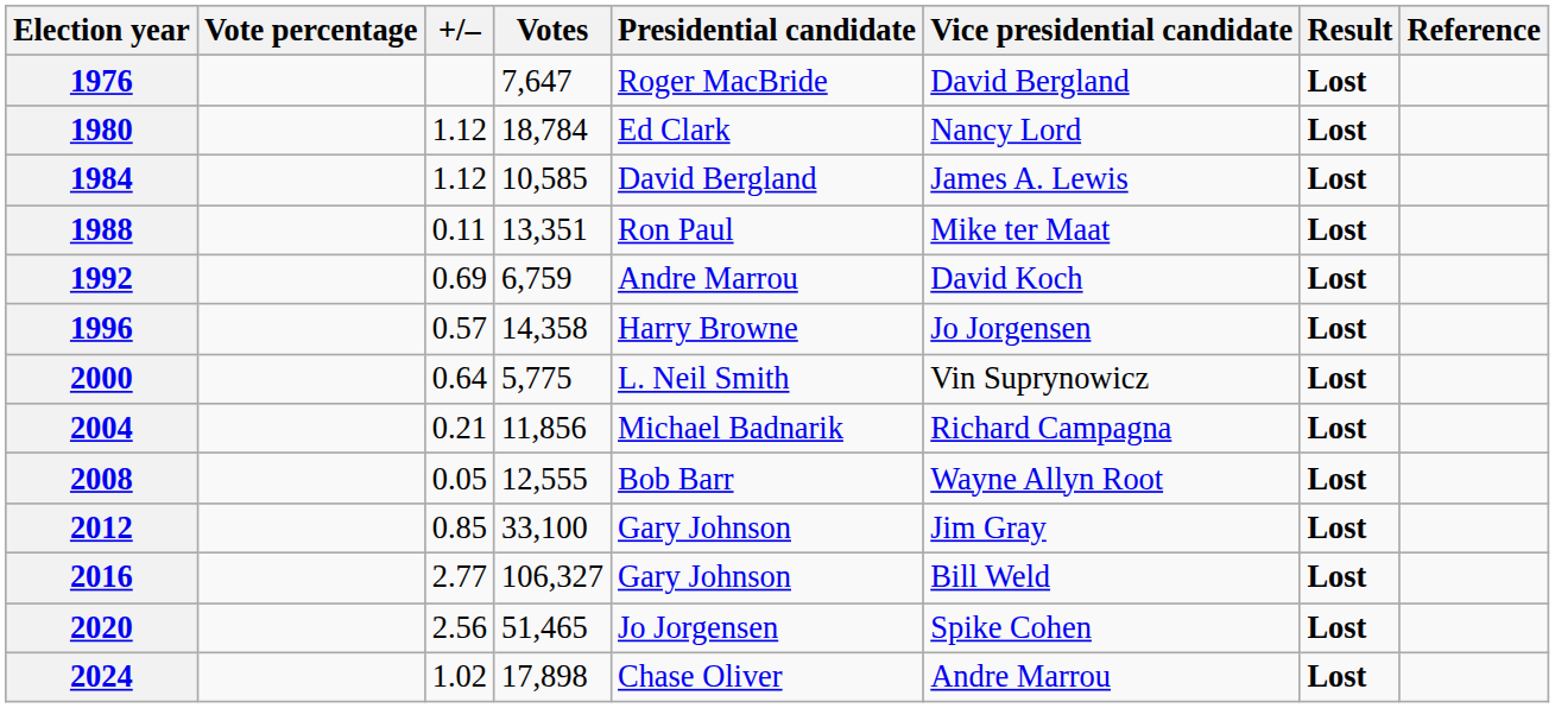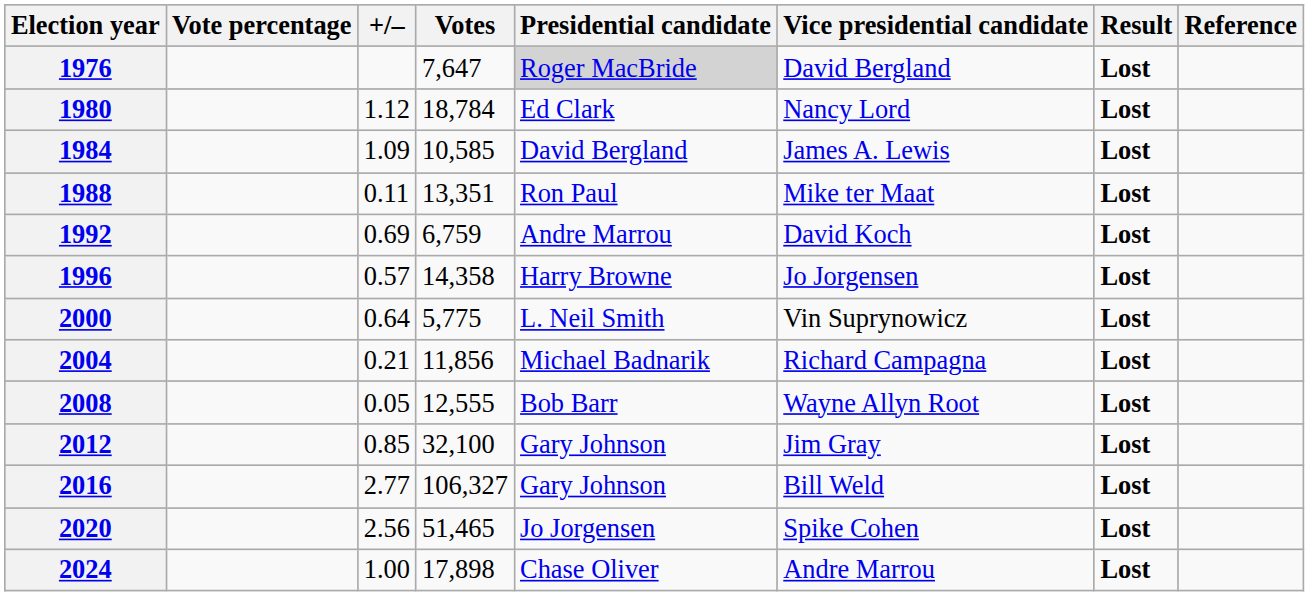 <table class=wikitable>
 <tr>
 <th>Election year</th>
 <th>Vote percentage</th>
 <th>+/–</th>
 <th>Votes</th>
 <th>Presidential candidate</th>
 <th>Vice presidential candidate</th>
 <th>Result</th>
 <th>Reference</th>
 </tr>
 <tr>
 <th><a href='#'>1976</a></th>
 <td></td>
 <td></td>
 <td>7,647</td>
-<td><a href='#'>Roger MacBride</a></td>
+<td style="background: lightgrey;"><a href='#'>Roger MacBride</a></td>
 <td><a href='#'>David Bergland</a></td>
 <td><strong>Lost</strong></td>
 <td></td>
 </tr>
 <tr>
 <th><a href='#'>1980</a></th>
 <td></td>
 <td> 1.12</td>
 <td>18,784</td>
 <td><a href='#'>Ed Clark</a></td>
 <td><a href='#'>Nancy Lord</a></td>
 <td><strong>Lost</strong></td>
 <td></td>
 </tr>
 <tr>
 <th><a href='#'>1984</a></th>
 <td></td>
-<td> 1.12</td>
+<td> 1.09</td>
 <td>10,585</td>
 <td><a href='#'>David Bergland</a></td>
 <td><a href='#'>James A. Lewis</a></td>
 <td><strong>Lost</strong></td>
 <td></td>
 </tr>
 <tr>
 <th><a href='#'>1988</a></th>
 <td></td>
 <td> 0.11</td>
 <td>13,351</td>
 <td><a href='#'>Ron Paul</a></td>
 <td><a href='#'>Mike ter Maat</a></td>
 <td><strong>Lost</strong></td>
 <td></td>
 </tr>
 <tr>
 <th><a href='#'>1992</a></th>
 <td></td>
 <td> 0.69</td>
 <td>6,759</td>
 <td><a href='#'>Andre Marrou</a></td>
 <td><a href='#'>David Koch</a></td>
 <td><strong>Lost</strong></td>
 <td></td>
 </tr>
 <tr>
 <th><a href='#'>1996</a></th>
 <td></td>
 <td> 0.57</td>
 <td>14,358</td>
 <td><a href='#'>Harry Browne</a></td>
 <td><a href='#'>Jo Jorgensen</a></td>
 <td><strong>Lost</strong></td>
 <td></td>
 </tr>
 <tr>
 <th><a href='#'>2000</a></th>
 <td></td>
 <td> 0.64</td>
 <td>5,775</td>
 <td><a href='#'>L. Neil Smith</a></td>
 <td>Vin Suprynowicz</td>
 <td><strong>Lost</strong></td>
 <td></td>
 </tr>
 <tr>
 <th><a href='#'>2004</a></th>
 <td></td>
 <td> 0.21</td>
 <td>11,856</td>
 <td><a href='#'>Michael Badnarik</a></td>
 <td><a href='#'>Richard Campagna</a></td>
 <td><strong>Lost</strong></td>
 <td></td>
 </tr>
 <tr>
 <th><a href='#'>2008</a></th>
 <td></td>
 <td> 0.05</td>
 <td>12,555</td>
 <td><a href='#'>Bob Barr</a></td>
 <td><a href='#'>Wayne Allyn Root</a></td>
 <td><strong>Lost</strong></td>
 <td></td>
 </tr>
 <tr>
 <th><a href='#'>2012</a></th>
 <td></td>
 <td> 0.85</td>
-<td>33,100</td>
+<td>32,100</td>
 <td><a href='#'>Gary Johnson</a></td>
 <td><a href='#'>Jim Gray</a></td>
 <td><strong>Lost</strong></td>
 <td></td>
 </tr>
 <tr>
 <th><a href='#'>2016</a></th>
 <td></td>
 <td> 2.77</td>
 <td>106,327</td>
 <td><a href='#'>Gary Johnson</a></td>
 <td><a href='#'>Bill Weld</a></td>
 <td><strong>Lost</strong></td>
 <td></td>
 </tr>
 <tr>
 <th><a href='#'>2020</a></th>
 <td></td>
 <td> 2.56</td>
 <td>51,465</td>
 <td><a href='#'>Jo Jorgensen</a></td>
 <td><a href='#'>Spike Cohen</a></td>
 <td><strong>Lost</strong></td>
 <td></td>
 </tr>
 <tr>
 <th><a href='#'>2024</a></th>
 <td></td>
-<td> 1.02</td>
+<td> 1.00</td>
 <td>17,898</td>
 <td><a href='#'>Chase Oliver</a></td>
 <td><a href='#'>Andre Marrou</a></td>
 <td><strong>Lost</strong></td>
 <td></td>
 </tr>
 </table>
